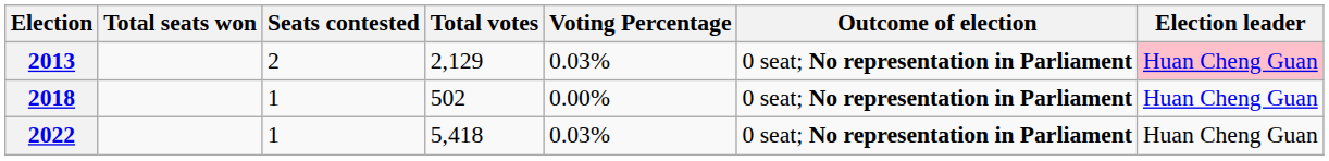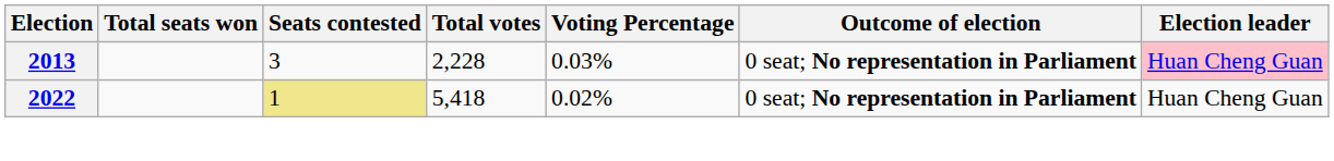 <table class="wikitable">
 <tr>
 <th>Election</th>
 <th>Total seats won</th>
 <th>Seats contested</th>
 <th>Total votes</th>
 <th>Voting Percentage</th>
 <th>Outcome of election</th>
 <th>Election leader</th>
 </tr>
 <tr>
 <th><a href='#'>2013</a></th>
 <td></td>
-<td>2</td>
-<td>2,129</td>
+<td>3</td>
+<td>2,228</td>
 <td>0.03%</td>
 <td>0 seat; <strong>No representation in Parliament</strong></td>
 <td style="background: pink;"><a href='#'>Huan Cheng Guan</a></td>
 </tr>
 <tr>
-<th><a href='#'>2018</a></th>
-<td></td>
-<td>1</td>
-<td>502</td>
-<td>0.00%</td>
-<td>0 seat; <strong>No representation in Parliament</strong> </td>
-<td><a href='#'>Huan Cheng Guan</a></td>
-</tr>
-<tr>
 <th><a href='#'>2022</a></th>
 <td></td>
-<td>1</td>
+<td style="background: khaki;">1</td>
 <td>5,418</td>
-<td>0.03%</td>
+<td>0.02%</td>
 <td>0 seat; <strong>No representation in Parliament</strong> </td>
 <td>Huan Cheng Guan</td>
 </tr>
 </table>
